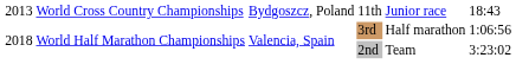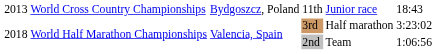 <table>
 <tr>
 <td>2013</td>
 <td><a href='#'>World Cross Country Championships</a></td>
 <td><a href='#'>Bydgoszcz</a>, Poland</td>
 <td>11th</td>
 <td><a href='#'>Junior race</a></td>
 <td>18:43</td>
 </tr>
 <tr>
 <td rowspan=2>2018</td>
 <td rowspan=2><a href='#'>World Half Marathon Championships</a></td>
 <td rowspan=2><a href='#'>Valencia, Spain</a></td>
 <td bgcolor=cc9966>3rd</td>
 <td>Half marathon</td>
-<td>1:06:56</td>
+<td>3:23:02</td>
 </tr>
 <tr>
 <td bgcolor=silver>2nd</td>
 <td>Team</td>
-<td>3:23:02</td>
+<td>1:06:56</td>
 </tr>
 </table>
